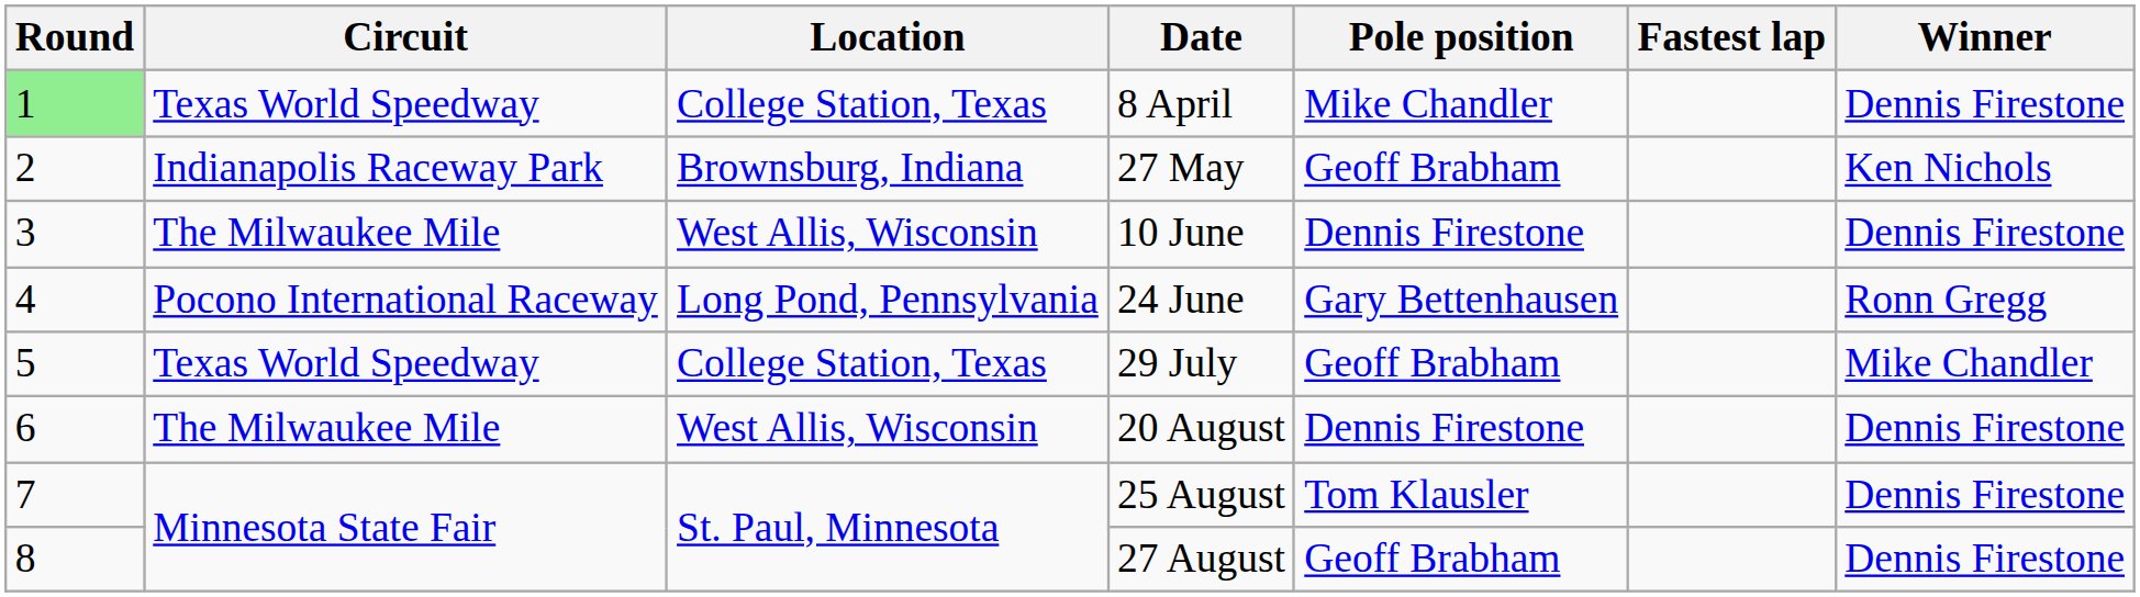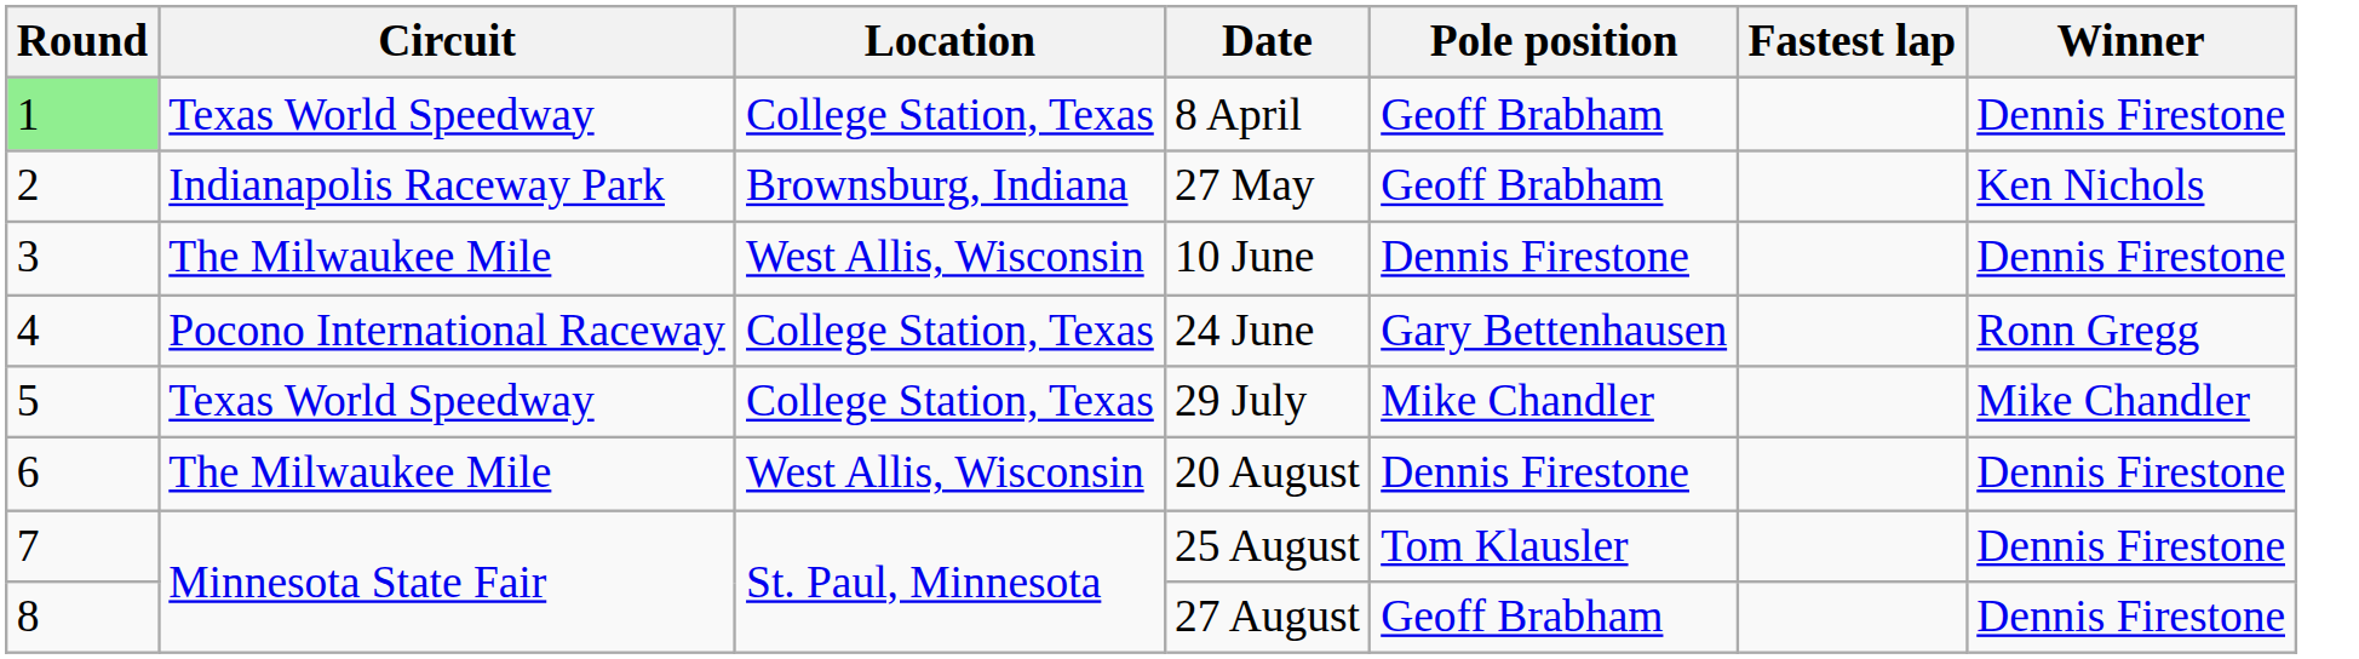 <table class="wikitable">
 <tr>
 <th>Round</th>
 <th>Circuit</th>
 <th>Location</th>
 <th>Date</th>
 <th>Pole position</th>
 <th>Fastest lap</th>
 <th>Winner</th>
 </tr>
 <tr>
 <td style="background: lightgreen;">1</td>
 <td><a href='#'>Texas World Speedway</a></td>
 <td> <a href='#'>College Station, Texas</a></td>
 <td>8 April</td>
-<td> <a href='#'>Mike Chandler</a></td>
+<td> <a href='#'>Geoff Brabham</a></td>
 <td></td>
 <td> <a href='#'>Dennis Firestone</a></td>
 </tr>
 <tr>
 <td>2</td>
 <td><a href='#'>Indianapolis Raceway Park</a></td>
 <td> <a href='#'>Brownsburg, Indiana</a></td>
 <td>27 May</td>
 <td> <a href='#'>Geoff Brabham</a></td>
 <td></td>
 <td> <a href='#'>Ken Nichols</a></td>
 </tr>
 <tr>
 <td>3</td>
 <td><a href='#'>The Milwaukee Mile</a></td>
 <td> <a href='#'>West Allis, Wisconsin</a></td>
 <td>10 June</td>
 <td> <a href='#'>Dennis Firestone</a></td>
 <td></td>
 <td> <a href='#'>Dennis Firestone</a></td>
 </tr>
 <tr>
 <td>4</td>
 <td><a href='#'>Pocono International Raceway</a></td>
-<td> <a href='#'>Long Pond, Pennsylvania</a></td>
+<td> <a href='#'>College Station, Texas</a></td>
 <td>24 June</td>
 <td> <a href='#'>Gary Bettenhausen</a></td>
 <td></td>
 <td> <a href='#'>Ronn Gregg</a></td>
 </tr>
 <tr>
 <td>5</td>
 <td><a href='#'>Texas World Speedway</a></td>
 <td> <a href='#'>College Station, Texas</a></td>
 <td>29 July</td>
-<td> <a href='#'>Geoff Brabham</a></td>
+<td> <a href='#'>Mike Chandler</a></td>
 <td></td>
 <td> <a href='#'>Mike Chandler</a></td>
 </tr>
 <tr>
 <td>6</td>
 <td><a href='#'>The Milwaukee Mile</a></td>
 <td> <a href='#'>West Allis, Wisconsin</a></td>
 <td>20 August</td>
 <td> <a href='#'>Dennis Firestone</a></td>
 <td></td>
 <td> <a href='#'>Dennis Firestone</a></td>
 </tr>
 <tr>
 <td>7</td>
 <td rowspan=2><a href='#'>Minnesota State Fair</a></td>
 <td rowspan=2> <a href='#'>St. Paul, Minnesota</a></td>
 <td>25 August</td>
 <td> <a href='#'>Tom Klausler</a></td>
 <td></td>
 <td> <a href='#'>Dennis Firestone</a></td>
 </tr>
 <tr>
 <td>8</td>
 <td>27 August</td>
 <td> <a href='#'>Geoff Brabham</a></td>
 <td></td>
 <td> <a href='#'>Dennis Firestone</a></td>
 </tr>
 </table>
